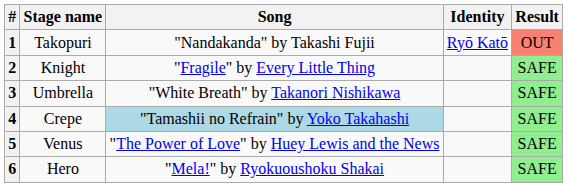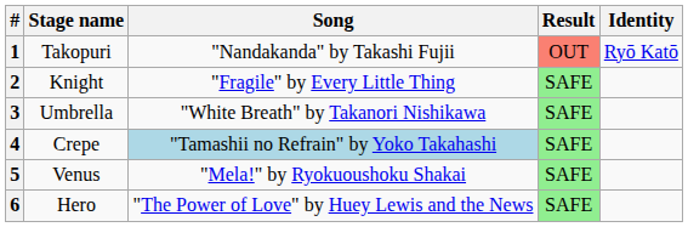 <table class="wikitable plainrowheaders" style="text-align: center;">
 <tr>
 <th>#</th>
 <th>Stage name</th>
 <th>Song</th>
+<th>Result</th>
 <th>Identity</th>
-<th>Result</th>
 </tr>
 <tr>
 <th>1</th>
 <td>Takopuri</td>
 <td>"Nandakanda" by Takashi Fujii</td>
+<td bgcolor="salmon">OUT</td>
 <td><a href='#'>Ryō Katō</a></td>
-<td bgcolor="salmon">OUT</td>
 </tr>
 <tr>
 <th>2</th>
 <td>Knight</td>
 <td>"<a href='#'>Fragile</a>" by <a href='#'>Every Little Thing</a></td>
+<td bgcolor="lightgreen">SAFE</td>
 <td></td>
-<td bgcolor="lightgreen">SAFE</td>
 </tr>
 <tr>
 <th>3</th>
 <td>Umbrella</td>
 <td>"White Breath" by <a href='#'>Takanori Nishikawa</a></td>
+<td bgcolor="lightgreen">SAFE</td>
 <td></td>
-<td bgcolor="lightgreen">SAFE</td>
 </tr>
 <tr>
 <th>4</th>
 <td>Crepe</td>
 <td style="background: lightblue;">"Tamashii no Refrain" by <a href='#'>Yoko Takahashi</a></td>
+<td bgcolor="lightgreen">SAFE</td>
 <td></td>
-<td bgcolor="lightgreen">SAFE</td>
 </tr>
 <tr>
 <th>5</th>
 <td>Venus</td>
-<td>"<a href='#'>The Power of Love</a>" by <a href='#'>Huey Lewis and the News</a></td>
+<td>"<a href='#'>Mela!</a>" by <a href='#'>Ryokuoushoku Shakai</a></td>
+<td bgcolor="lightgreen">SAFE</td>
 <td></td>
-<td bgcolor="lightgreen">SAFE</td>
 </tr>
 <tr>
 <th>6</th>
 <td>Hero</td>
-<td>"<a href='#'>Mela!</a>" by <a href='#'>Ryokuoushoku Shakai</a></td>
+<td>"<a href='#'>The Power of Love</a>" by <a href='#'>Huey Lewis and the News</a></td>
+<td bgcolor="lightgreen">SAFE</td>
 <td></td>
-<td bgcolor="lightgreen">SAFE</td>
 </tr>
 </table>
